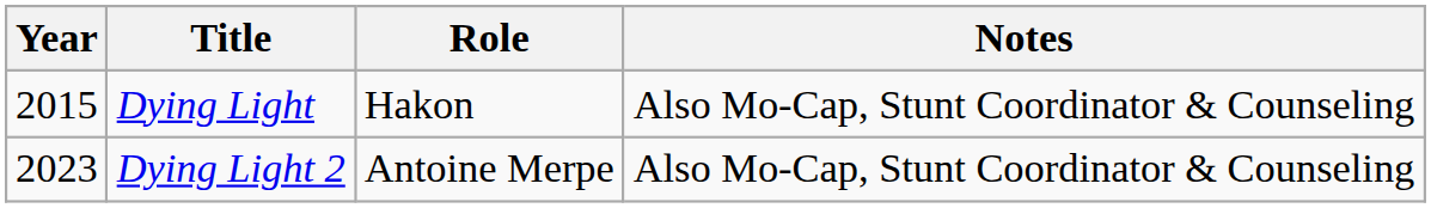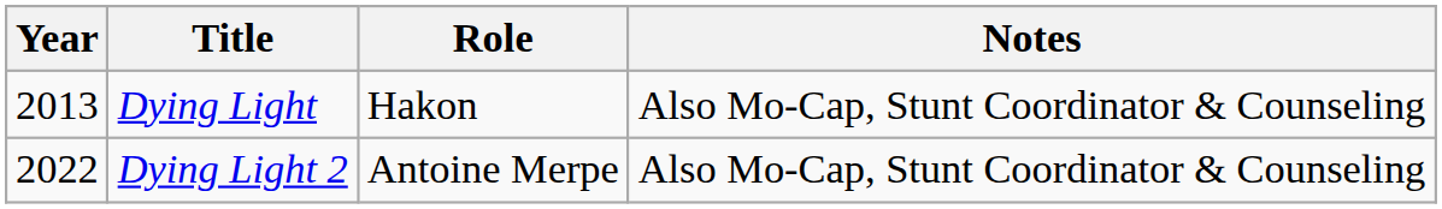 <table class="wikitable sortable">
 <tr>
 <th>Year</th>
 <th>Title</th>
 <th>Role</th>
 <th class="unsortable">Notes</th>
 </tr>
 <tr>
-<td>2015</td>
+<td>2013</td>
 <td><em><a href='#'>Dying Light</a></em></td>
 <td>Hakon</td>
 <td>Also Mo-Cap, Stunt Coordinator & Counseling</td>
 </tr>
 <tr>
-<td>2023</td>
+<td>2022</td>
 <td><em><a href='#'>Dying Light 2</a></em></td>
 <td>Antoine Merpe</td>
 <td>Also Mo-Cap, Stunt Coordinator & Counseling</td>
 </tr>
 </table>
